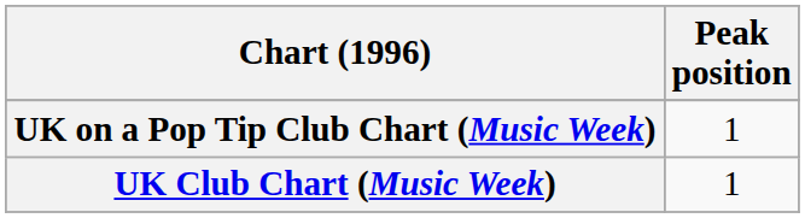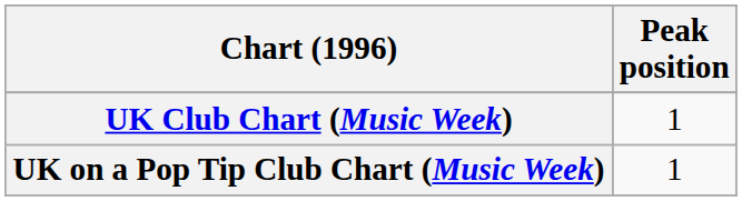 <table class="wikitable sortable plainrowheaders" style="text-align:center">
 <tr>
 <th>Chart (1996)</th>
 <th>Peak<br>position</th>
 </tr>
 <tr>
 </tr>
 <tr>
 </tr>
 <tr>
 </tr>
 <tr>
 </tr>
 <tr>
 </tr>
 <tr>
 </tr>
 <tr>
+<th scope="row"><a href='#'>UK Club Chart</a> (<em><a href='#'>Music Week</a></em>)</th>
+<td>1</td>
+</tr>
+<tr>
 <th scope="row">UK on a Pop Tip Club Chart (<em><a href='#'>Music Week</a></em>)</th>
 <td>1</td>
 </tr>
-<tr>
-<th scope="row"><a href='#'>UK Club Chart</a> (<em><a href='#'>Music Week</a></em>)</th>
-<td>1</td>
-</tr>
 </table>
